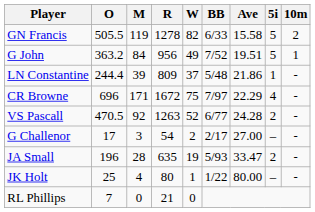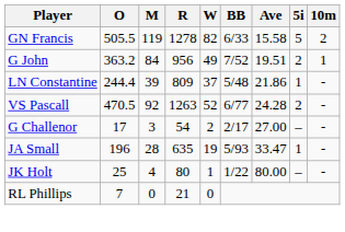 <table class="wikitable" style="text-align: center;">
 <tr>
 <th align=left>Player</th>
 <th>O</th>
 <th>M</th>
 <th>R</th>
 <th>W</th>
 <th>BB</th>
 <th>Ave</th>
 <th>5i</th>
 <th>10m</th>
 </tr>
 <tr>
 <td align=left><a href='#'>GN Francis</a></td>
 <td>505.5</td>
 <td>119</td>
 <td>1278</td>
 <td>82</td>
 <td>6/33</td>
 <td>15.58</td>
 <td>5</td>
 <td>2</td>
 </tr>
 <tr>
 <td align=left><a href='#'>G John</a></td>
 <td>363.2</td>
 <td>84</td>
 <td>956</td>
 <td>49</td>
 <td>7/52</td>
 <td>19.51</td>
-<td>5</td>
+<td>2</td>
 <td>1</td>
 </tr>
 <tr>
 <td align=left><a href='#'>LN Constantine</a></td>
 <td>244.4</td>
 <td>39</td>
 <td>809</td>
 <td>37</td>
 <td>5/48</td>
 <td>21.86</td>
 <td>1</td>
-<td>-</td>
-</tr>
-<tr>
-<td align=left><a href='#'>CR Browne</a></td>
-<td>696</td>
-<td>171</td>
-<td>1672</td>
-<td>75</td>
-<td>7/97</td>
-<td>22.29</td>
-<td>4</td>
 <td>-</td>
 </tr>
 <tr>
 <td align=left><a href='#'>VS Pascall</a></td>
 <td>470.5</td>
 <td>92</td>
 <td>1263</td>
 <td>52</td>
 <td>6/77</td>
 <td>24.28</td>
 <td>2</td>
 <td>-</td>
 </tr>
 <tr>
 <td align=left><a href='#'>G Challenor</a></td>
 <td>17</td>
 <td>3</td>
 <td>54</td>
 <td>2</td>
 <td>2/17</td>
 <td>27.00</td>
 <td>–</td>
 <td>-</td>
 </tr>
 <tr>
 <td align=left><a href='#'>JA Small</a></td>
 <td>196</td>
 <td>28</td>
 <td>635</td>
 <td>19</td>
 <td>5/93</td>
 <td>33.47</td>
-<td>2</td>
+<td>1</td>
 <td>-</td>
 </tr>
 <tr>
 <td align=left><a href='#'>JK Holt</a></td>
 <td>25</td>
 <td>4</td>
 <td>80</td>
 <td>1</td>
 <td>1/22</td>
 <td>80.00</td>
 <td>–</td>
 <td>-</td>
 </tr>
 <tr>
 <td align=left>RL Phillips</td>
 <td>7</td>
 <td>0</td>
 <td>21</td>
 <td>0</td>
 <td colspan=4></td>
 </tr>
 </table>
